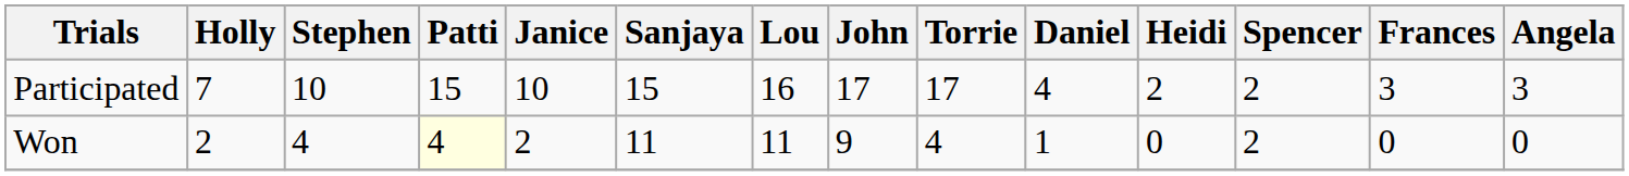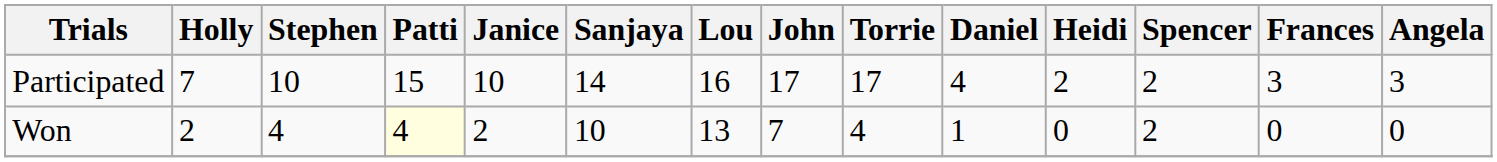 <table class=wikitable>
 <tr>
 <th>Trials</th>
 <th>Holly</th>
 <th>Stephen</th>
 <th>Patti</th>
 <th>Janice</th>
 <th>Sanjaya</th>
 <th>Lou</th>
 <th>John</th>
 <th>Torrie</th>
 <th>Daniel</th>
 <th>Heidi</th>
 <th>Spencer</th>
 <th>Frances</th>
 <th>Angela</th>
 </tr>
 <tr>
 <td>Participated</td>
 <td>7</td>
 <td>10</td>
 <td>15</td>
 <td>10</td>
-<td>15</td>
+<td>14</td>
 <td>16</td>
 <td>17</td>
 <td>17</td>
 <td>4</td>
 <td>2</td>
 <td>2</td>
 <td>3</td>
 <td>3</td>
 </tr>
 <tr>
 <td>Won</td>
 <td>2</td>
 <td>4</td>
 <td style="background: lightyellow;">4</td>
 <td>2</td>
-<td>11</td>
-<td>11</td>
-<td>9</td>
+<td>10</td>
+<td>13</td>
+<td>7</td>
 <td>4</td>
 <td>1</td>
 <td>0</td>
 <td>2</td>
 <td>0</td>
 <td>0</td>
 </tr>
 <tr>
 </tr>
 </table>
